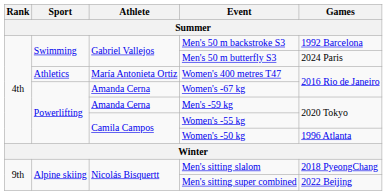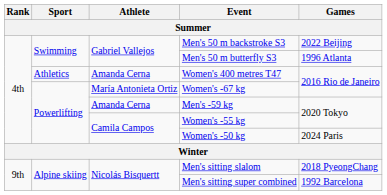 <table class="wikitable sortable">
 <tr>
 <th>Rank</th>
 <th>Sport</th>
 <th>Athlete</th>
 <th>Event</th>
 <th>Games</th>
 </tr>
 <tr>
 <th colspan=5>Summer</th>
 </tr>
 <tr>
 <td align=center rowspan=7>4th</td>
 <td rowspan=2> <a href='#'>Swimming</a></td>
 <td rowspan=2><a href='#'>Gabriel Vallejos</a></td>
 <td><a href='#'>Men's 50 m backstroke S3</a></td>
-<td> <a href='#'>1992 Barcelona</a></td>
+<td> <a href='#'>2022 Beijing</a></td>
 </tr>
 <tr>
 <td><a href='#'>Men's 50 m butterfly S3</a></td>
-<td> 2024 Paris</td>
+<td> <a href='#'>1996 Atlanta</a></td>
 </tr>
 <tr>
 <td> <a href='#'>Athletics</a></td>
-<td><a href='#'>María Antonieta Ortiz</a></td>
+<td><a href='#'>Amanda Cerna</a></td>
 <td><a href='#'>Women's 400 metres T47</a></td>
 <td rowspan=2> <a href='#'>2016 Rio de Janeiro</a></td>
 </tr>
 <tr>
 <td rowspan=4> <a href='#'>Powerlifting</a></td>
-<td><a href='#'>Amanda Cerna</a></td>
+<td><a href='#'>María Antonieta Ortiz</a></td>
 <td><a href='#'>Women's -67 kg</a></td>
 </tr>
 <tr>
 <td><a href='#'>Amanda Cerna</a></td>
 <td><a href='#'>Men's -59 kg</a></td>
 <td rowspan=2> 2020 Tokyo</td>
 </tr>
 <tr>
 <td rowspan=2><a href='#'>Camila Campos</a></td>
 <td><a href='#'>Women's -55 kg</a></td>
 </tr>
 <tr>
 <td><a href='#'>Women's -50 kg</a></td>
-<td> <a href='#'>1996 Atlanta</a></td>
+<td> 2024 Paris</td>
 </tr>
 <tr>
 <th colspan=5>Winter</th>
 </tr>
 <tr>
 <td align=center rowspan=2>9th</td>
 <td rowspan=2> <a href='#'>Alpine skiing</a></td>
 <td rowspan=2><a href='#'>Nicolás Bisquertt</a></td>
 <td><a href='#'>Men's sitting slalom</a></td>
 <td> <a href='#'>2018 PyeongChang</a></td>
 </tr>
 <tr>
 <td><a href='#'>Men's sitting super combined</a></td>
-<td> <a href='#'>2022 Beijing</a></td>
+<td> <a href='#'>1992 Barcelona</a></td>
 </tr>
 </table>
